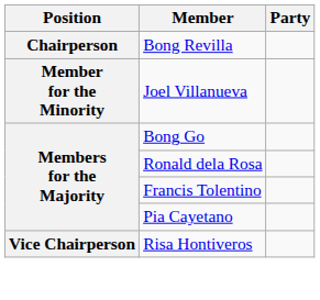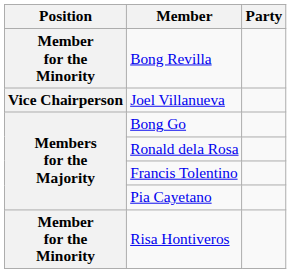 <table class="wikitable">
 <tr>
 <th>Position</th>
 <th>Member</th>
 <th colspan="2">Party</th>
 </tr>
 <tr>
-<th><strong>Chairperson</strong></th>
+<th><strong>Member</strong><br><strong>for the</strong><br><strong>Minority</strong></th>
 <td><a href='#'>Bong Revilla</a></td>
 <td></td>
 </tr>
 <tr>
-<th><strong>Member</strong><br><strong>for the</strong><br><strong>Minority</strong></th>
+<th><strong>Vice Chairperson</strong></th>
 <td><a href='#'>Joel Villanueva</a></td>
 <td></td>
 </tr>
 <tr>
 <th rowspan="4"><strong>Members</strong><br><strong>for the</strong><br><strong>Majority</strong></th>
 <td><a href='#'>Bong Go</a></td>
 <td></td>
 </tr>
 <tr>
 <td><a href='#'>Ronald dela Rosa</a></td>
 <td></td>
 </tr>
 <tr>
 <td><a href='#'>Francis Tolentino</a></td>
 <td></td>
 </tr>
 <tr>
 <td><a href='#'>Pia Cayetano</a></td>
 <td></td>
 </tr>
 <tr>
-<th><strong>Vice Chairperson</strong></th>
+<th><strong>Member</strong><br><strong>for the</strong><br><strong>Minority</strong></th>
 <td><a href='#'>Risa Hontiveros</a></td>
 <td></td>
 </tr>
 </table>
